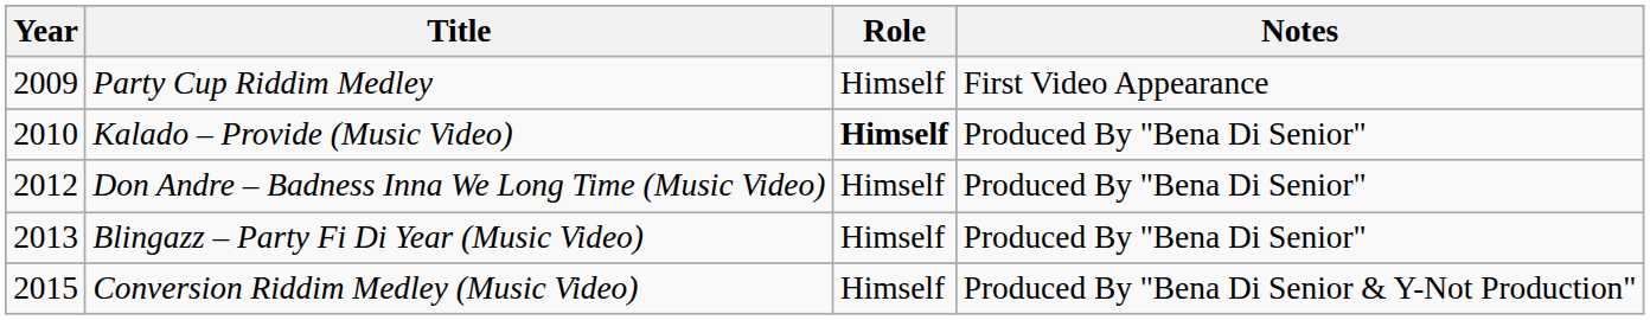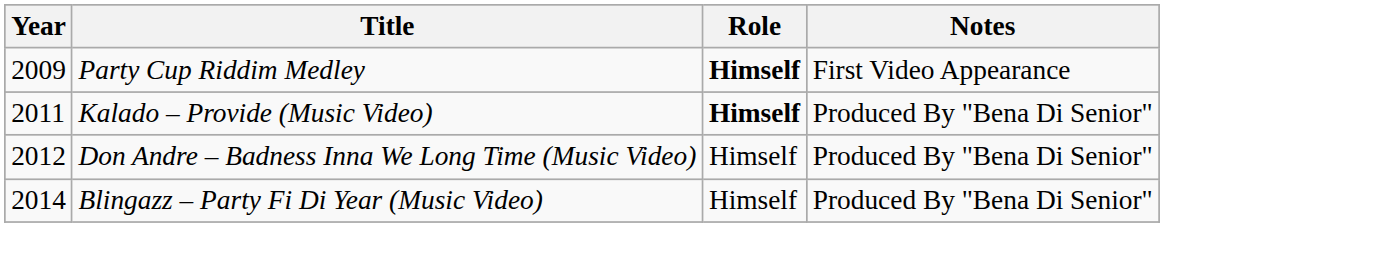 <table class="wikitable sortable">
 <tr>
 <th>Year</th>
 <th>Title</th>
 <th>Role</th>
 <th class="unsortable">Notes</th>
 </tr>
 <tr>
 <td>2009</td>
 <td><em>Party Cup Riddim Medley</em></td>
-<td>Himself</td>
+<td><strong>Himself</strong></td>
 <td>First Video Appearance</td>
 </tr>
 <tr>
-<td>2010</td>
+<td>2011</td>
 <td><em>Kalado – Provide (Music Video)</em></td>
 <td><strong>Himself</strong></td>
 <td>Produced By "Bena Di Senior"</td>
 </tr>
 <tr>
 <td>2012</td>
 <td><em>Don Andre – Badness Inna We Long Time (Music Video)</em></td>
 <td>Himself</td>
 <td>Produced By "Bena Di Senior"</td>
 </tr>
 <tr>
-<td>2013</td>
+<td>2014</td>
 <td><em>Blingazz – Party Fi Di Year (Music Video)</em></td>
 <td>Himself</td>
 <td>Produced By "Bena Di Senior"</td>
 </tr>
-<tr>
-<td>2015</td>
-<td><em>Conversion Riddim Medley (Music Video)</em></td>
-<td>Himself</td>
-<td>Produced By "Bena Di Senior & Y-Not Production"</td>
-</tr>
 </table>
